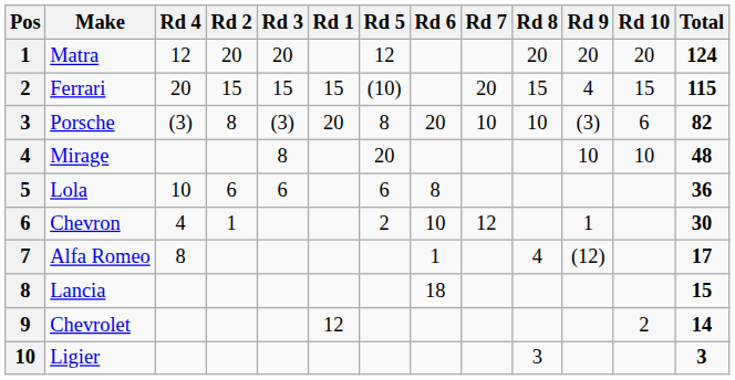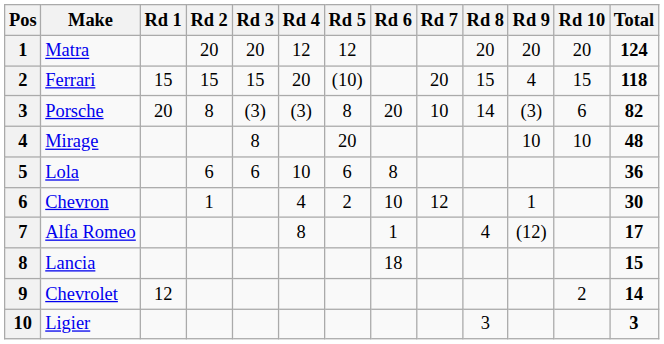 <table class="wikitable" style="font-size: 90%;">
 <tr>
 <th>Pos</th>
 <th>Make </th>
-<th>Rd 4</th>
+<th>Rd 1</th>
 <th>Rd 2</th>
 <th>Rd 3</th>
-<th>Rd 1</th>
+<th>Rd 4</th>
 <th>Rd 5</th>
 <th>Rd 6</th>
 <th>Rd 7</th>
 <th>Rd 8</th>
 <th>Rd 9</th>
 <th>Rd 10</th>
 <th>Total </th>
 </tr>
 <tr>
 <th>1</th>
 <td> <a href='#'>Matra</a></td>
-<td align=center>12</td>
+<td></td>
 <td align=center>20</td>
 <td align=center>20</td>
-<td></td>
+<td align=center>12</td>
 <td align=center>12</td>
 <td></td>
 <td></td>
 <td align=center>20</td>
 <td align=center>20</td>
 <td align=center>20</td>
 <td align=center><strong>124</strong></td>
 </tr>
 <tr>
 <th>2</th>
 <td> <a href='#'>Ferrari</a></td>
-<td align=center>20</td>
 <td align=center>15</td>
 <td align=center>15</td>
 <td align=center>15</td>
+<td align=center>20</td>
 <td align=center>(10)</td>
 <td></td>
 <td align=center>20</td>
 <td align=center>15</td>
 <td align=center>4</td>
 <td align=center>15</td>
-<td align=center><strong>115</strong></td>
+<td align=center><strong>118</strong></td>
 </tr>
 <tr>
 <th>3</th>
 <td> <a href='#'>Porsche</a></td>
-<td align=center>(3)</td>
+<td align=center>20</td>
 <td align=center>8</td>
 <td align=center>(3)</td>
-<td align=center>20</td>
+<td align=center>(3)</td>
 <td align=center>8</td>
 <td align=center>20</td>
 <td align=center>10</td>
-<td align=center>10</td>
+<td align=center>14</td>
 <td align=center>(3)</td>
 <td align=center>6</td>
 <td align=center><strong>82</strong></td>
 </tr>
 <tr>
 <th>4</th>
 <td> <a href='#'>Mirage</a></td>
 <td></td>
 <td></td>
 <td align=center>8</td>
 <td></td>
 <td align=center>20</td>
 <td></td>
 <td></td>
 <td></td>
 <td align=center>10</td>
 <td align=center>10</td>
 <td align=center><strong>48</strong></td>
 </tr>
 <tr>
 <th>5</th>
 <td> <a href='#'>Lola</a></td>
-<td align=center>10</td>
+<td></td>
 <td align=center>6</td>
 <td align=center>6</td>
-<td></td>
+<td align=center>10</td>
 <td align=center>6</td>
 <td align=center>8</td>
 <td></td>
 <td></td>
 <td></td>
 <td></td>
 <td align=center><strong>36</strong></td>
 </tr>
 <tr>
 <th>6</th>
 <td> <a href='#'>Chevron</a></td>
-<td align=center>4</td>
+<td></td>
 <td align=center>1</td>
 <td></td>
-<td></td>
+<td align=center>4</td>
 <td align=center>2</td>
 <td align=center>10</td>
 <td align=center>12</td>
 <td></td>
 <td align=center>1</td>
 <td></td>
 <td align=center><strong>30</strong></td>
 </tr>
 <tr>
 <th>7</th>
 <td> <a href='#'>Alfa Romeo</a></td>
-<td align=center>8</td>
 <td></td>
 <td></td>
 <td></td>
+<td align=center>8</td>
 <td></td>
 <td align=center>1</td>
 <td></td>
 <td align=center>4</td>
 <td align=center>(12)</td>
 <td></td>
 <td align=center><strong>17</strong></td>
 </tr>
 <tr>
 <th>8</th>
 <td> <a href='#'>Lancia</a></td>
 <td></td>
 <td></td>
 <td></td>
 <td></td>
 <td></td>
 <td align=center>18</td>
 <td></td>
 <td></td>
 <td></td>
 <td></td>
 <td align=center><strong>15</strong></td>
 </tr>
 <tr>
 <th>9</th>
 <td> <a href='#'>Chevrolet</a></td>
+<td align=center>12</td>
 <td></td>
 <td></td>
 <td></td>
-<td align=center>12</td>
 <td></td>
 <td></td>
 <td></td>
 <td></td>
 <td></td>
 <td align=center>2</td>
 <td align=center><strong>14</strong></td>
 </tr>
 <tr>
 <th>10</th>
 <td> <a href='#'>Ligier</a></td>
 <td></td>
 <td></td>
 <td></td>
 <td></td>
 <td></td>
 <td></td>
 <td></td>
 <td align=center>3</td>
 <td></td>
 <td></td>
 <td align=center><strong>3</strong></td>
 </tr>
 </table>
